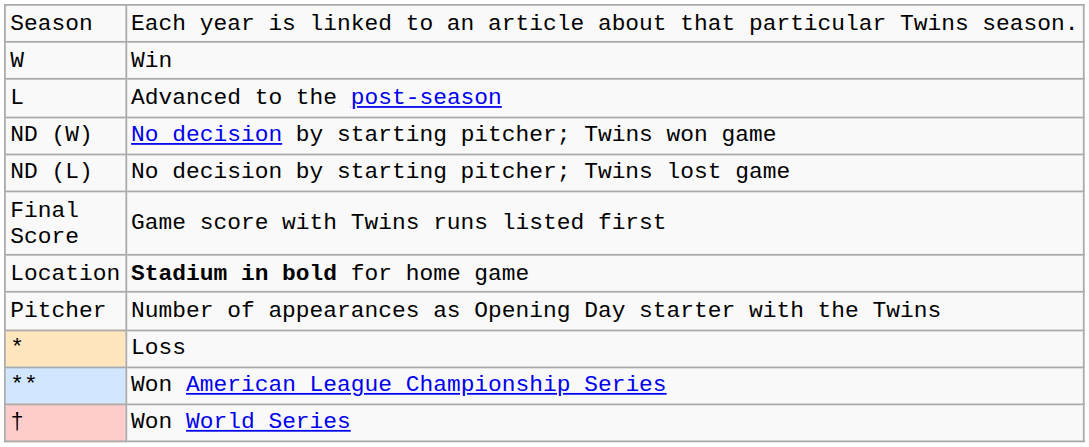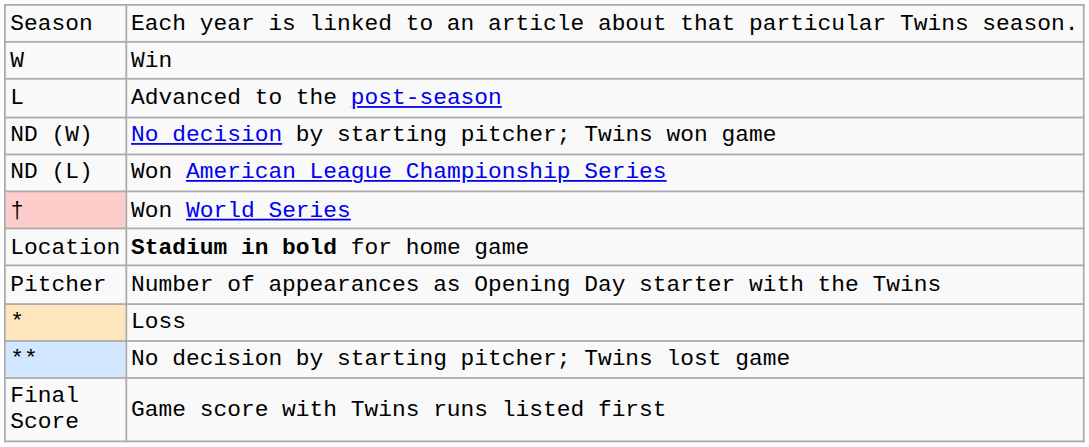 <table class="wikitable" style="font-size:100%;">
 <tr>
 <td>Season</td>
 <td>Each year is linked to an article about that particular Twins season.</td>
 </tr>
 <tr>
 <td>W</td>
 <td>Win</td>
 </tr>
 <tr>
 <td>L</td>
 <td>Advanced to the <a href='#'>post-season</a></td>
 </tr>
 <tr>
 <td>ND (W)</td>
 <td><a href='#'>No decision</a> by starting pitcher; Twins won game</td>
 </tr>
 <tr>
 <td>ND (L)</td>
-<td>No decision by starting pitcher; Twins lost game</td>
+<td>Won <a href='#'>American League Championship Series</a></td>
 </tr>
 <tr>
-<td>Final<br>Score</td>
-<td>Game score with Twins runs listed first</td>
+<td style="background-color: #FFCCCC">†</td>
+<td>Won <a href='#'>World Series</a></td>
 </tr>
 <tr>
 <td>Location</td>
 <td><strong>Stadium in bold</strong> for home game</td>
 </tr>
 <tr>
 <td>Pitcher </td>
 <td>Number of appearances as Opening Day starter with the Twins</td>
 </tr>
 <tr>
 <td style="background-color: #FFE6BD">*</td>
 <td>Loss</td>
 </tr>
 <tr>
 <td style="background-color: #D0E7FF">**</td>
-<td>Won <a href='#'>American League Championship Series</a></td>
+<td>No decision by starting pitcher; Twins lost game</td>
 </tr>
 <tr>
-<td style="background-color: #FFCCCC">†</td>
-<td>Won <a href='#'>World Series</a></td>
+<td>Final<br>Score</td>
+<td>Game score with Twins runs listed first</td>
 </tr>
 </table>
